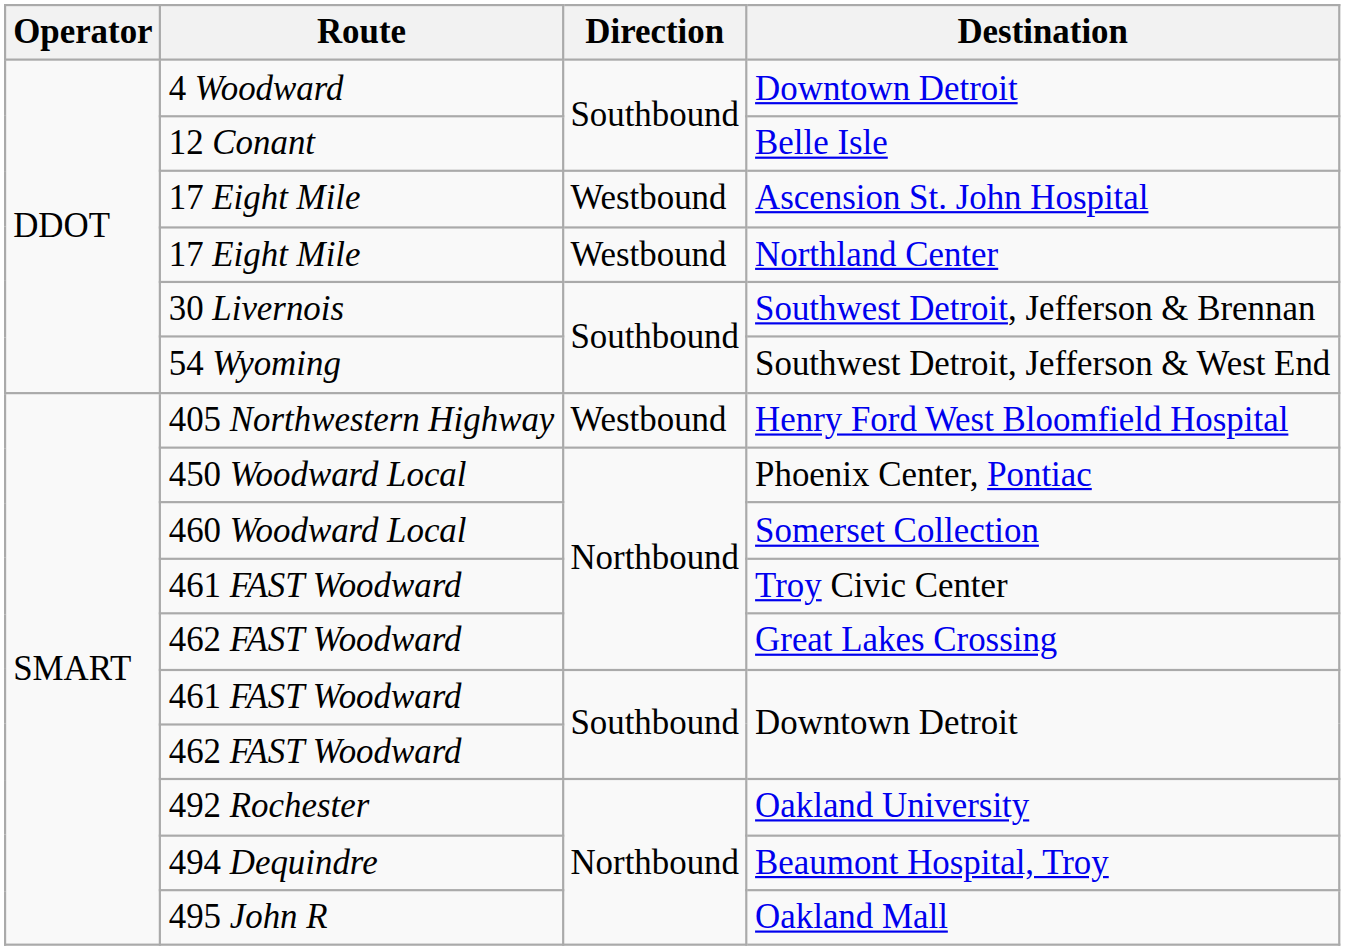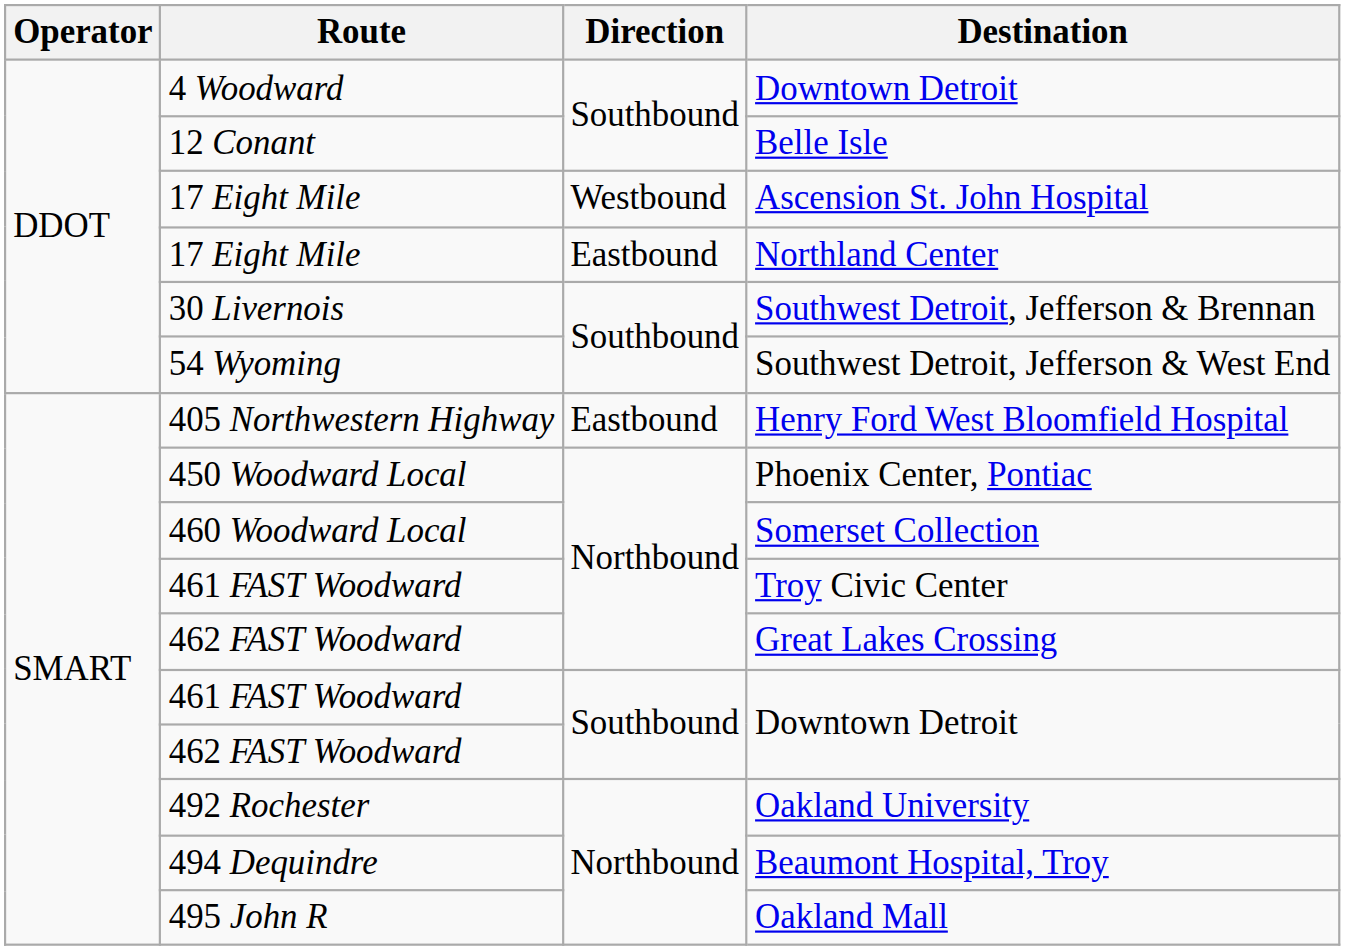 <table class="wikitable">
 <tr>
 <th>Operator</th>
 <th>Route</th>
 <th>Direction</th>
 <th>Destination</th>
 </tr>
 <tr>
 <td rowspan="6">DDOT</td>
 <td>4 <em>Woodward</em></td>
 <td rowspan="2">Southbound</td>
 <td><a href='#'>Downtown Detroit</a></td>
 </tr>
 <tr>
 <td>12 <em>Conant</em></td>
 <td><a href='#'>Belle Isle</a></td>
 </tr>
 <tr>
 <td>17 <em>Eight Mile</em></td>
 <td>Westbound</td>
 <td><a href='#'>Ascension St. John Hospital</a></td>
 </tr>
 <tr>
 <td>17 <em>Eight Mile</em></td>
-<td>Westbound</td>
+<td>Eastbound</td>
 <td><a href='#'>Northland Center</a></td>
 </tr>
 <tr>
 <td>30 <em>Livernois</em></td>
 <td rowspan="2">Southbound</td>
 <td><a href='#'>Southwest Detroit</a>, Jefferson & Brennan</td>
 </tr>
 <tr>
 <td>54 <em>Wyoming</em></td>
 <td>Southwest Detroit, Jefferson & West End</td>
 </tr>
 <tr>
 <td rowspan="10">SMART</td>
 <td>405 <em>Northwestern Highway</em></td>
-<td>Westbound</td>
+<td>Eastbound</td>
 <td><a href='#'>Henry Ford West Bloomfield Hospital</a></td>
 </tr>
 <tr>
 <td>450 <em>Woodward Local</em></td>
 <td rowspan="4">Northbound</td>
 <td>Phoenix Center, <a href='#'>Pontiac</a></td>
 </tr>
 <tr>
 <td>460 <em>Woodward Local</em></td>
 <td><a href='#'>Somerset Collection</a></td>
 </tr>
 <tr>
 <td>461 <em>FAST Woodward</em></td>
 <td><a href='#'>Troy</a> Civic Center</td>
 </tr>
 <tr>
 <td>462 <em>FAST Woodward</em></td>
 <td><a href='#'>Great Lakes Crossing</a></td>
 </tr>
 <tr>
 <td>461 <em>FAST Woodward</em></td>
 <td rowspan="2">Southbound</td>
 <td rowspan="2">Downtown Detroit</td>
 </tr>
 <tr>
 <td>462 <em>FAST Woodward</em></td>
 </tr>
 <tr>
 <td>492 <em>Rochester</em></td>
 <td rowspan="3">Northbound</td>
 <td><a href='#'>Oakland University</a></td>
 </tr>
 <tr>
 <td>494 <em>Dequindre</em></td>
 <td><a href='#'>Beaumont Hospital, Troy</a></td>
 </tr>
 <tr>
 <td>495 <em>John R</em></td>
 <td><a href='#'>Oakland Mall</a></td>
 </tr>
 </table>
